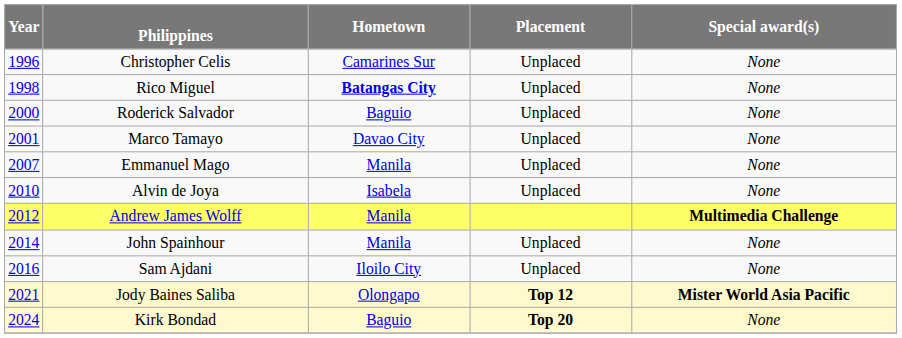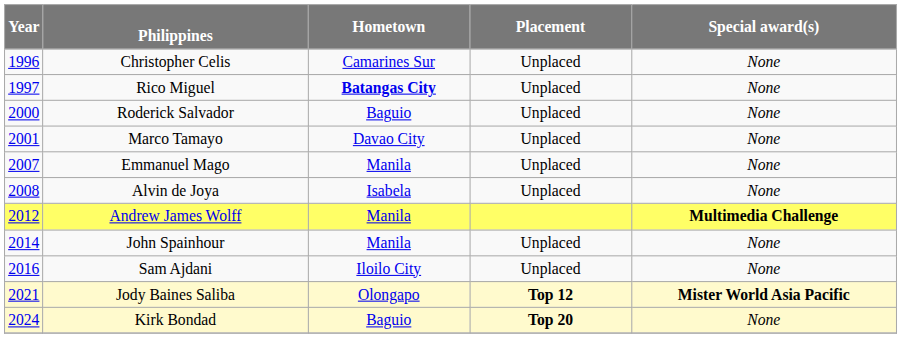 <table class="wikitable sortable" style="font-size: 95%; text-align:center">
 <tr>
 <th width="20" style="background-color:#787878;color:#FFFFFF;">Year</th>
 <th width="250" style="background-color:#787878;color:#FFFFFF;"><br>Philippines</th>
 <th width="150" style="background-color:#787878;color:#FFFFFF;">Hometown</th>
 <th width="150" style="background-color:#787878;color:#FFFFFF;">Placement</th>
 <th width="250" style="background-color:#787878;color:#FFFFFF;">Special award(s)</th>
 </tr>
 <tr>
 <td><a href='#'>1996</a></td>
 <td>Christopher Celis</td>
 <td><a href='#'>Camarines Sur</a></td>
 <td>Unplaced</td>
 <td><em>None</em></td>
 </tr>
 <tr>
-<td><a href='#'>1998</a></td>
+<td><a href='#'>1997</a></td>
 <td>Rico Miguel</td>
 <td><strong><a href='#'>Batangas City</a></strong></td>
 <td>Unplaced</td>
 <td><em>None</em></td>
 </tr>
 <tr>
 <td><a href='#'>2000</a></td>
 <td>Roderick Salvador</td>
 <td><a href='#'>Baguio</a></td>
 <td>Unplaced</td>
 <td><em>None</em></td>
 </tr>
 <tr>
 <td><a href='#'>2001</a></td>
 <td>Marco Tamayo</td>
 <td><a href='#'>Davao City</a></td>
 <td>Unplaced</td>
 <td><em>None</em></td>
 </tr>
 <tr>
 <td><a href='#'>2007</a></td>
 <td>Emmanuel Mago</td>
 <td><a href='#'>Manila</a></td>
 <td>Unplaced</td>
 <td><em>None</em></td>
 </tr>
 <tr>
-<td><a href='#'>2010</a></td>
+<td><a href='#'>2008</a></td>
 <td>Alvin de Joya</td>
 <td><a href='#'>Isabela</a></td>
 <td>Unplaced</td>
 <td><em>None</em></td>
 </tr>
 <tr style="background-color:#FFFF66">
 <td><a href='#'>2012</a></td>
 <td><a href='#'>Andrew James Wolff</a></td>
 <td><a href='#'>Manila</a></td>
 <td><strong></strong></td>
 <td><strong>Multimedia Challenge</strong></td>
 </tr>
 <tr>
 <td><a href='#'>2014</a></td>
 <td>John Spainhour</td>
 <td><a href='#'>Manila</a></td>
 <td>Unplaced</td>
 <td><em>None</em></td>
 </tr>
 <tr>
 <td><a href='#'>2016</a></td>
 <td>Sam Ajdani</td>
 <td><a href='#'>Iloilo City</a></td>
 <td>Unplaced</td>
 <td><em>None</em></td>
 </tr>
 <tr style="background-color:#FFFACD">
 <td><a href='#'>2021</a></td>
 <td>Jody Baines Saliba</td>
 <td><a href='#'>Olongapo</a></td>
 <td><strong>Top 12</strong></td>
 <td><strong>Mister World Asia Pacific</strong></td>
 </tr>
 <tr style="background-color:#FFFACD">
 <td><a href='#'>2024</a></td>
 <td>Kirk Bondad</td>
 <td><a href='#'>Baguio</a></td>
 <td><strong>Top 20</strong></td>
 <td><em>None</em></td>
 </tr>
 <tr>
 </tr>
 </table>
